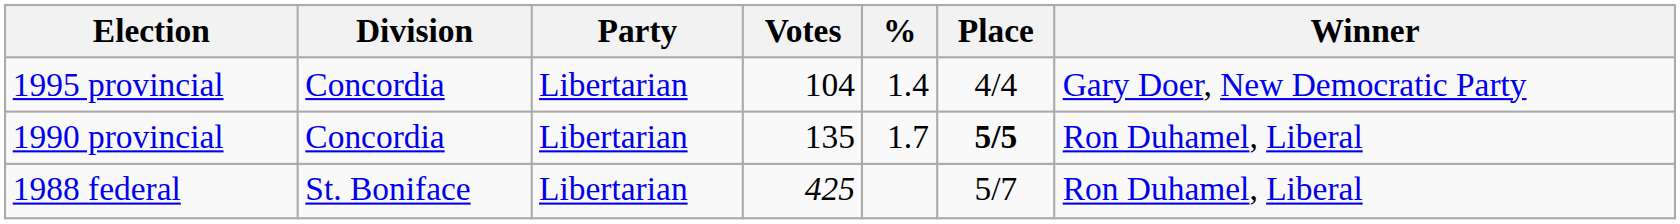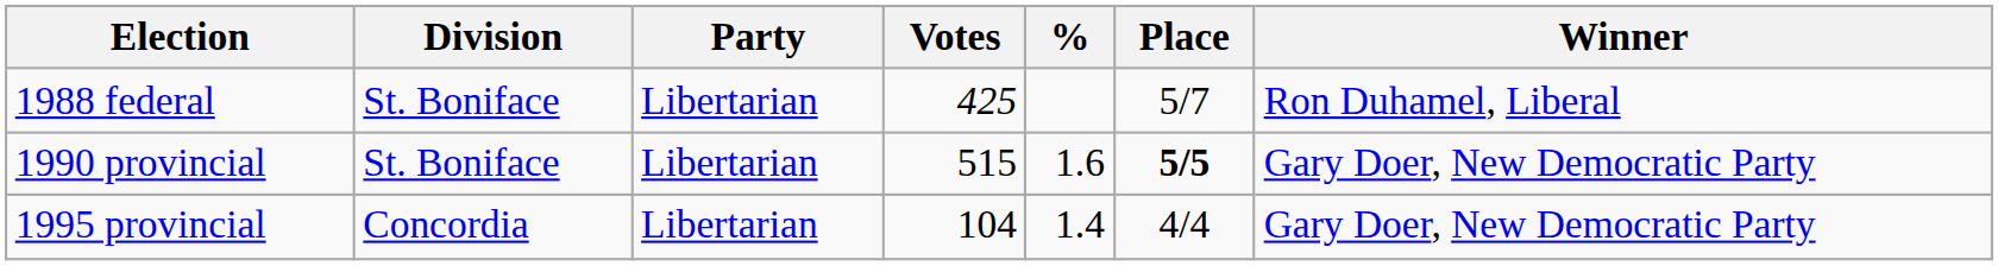 <table class="wikitable" width="800">
 <tr>
 <th align="left">Election</th>
 <th align="left">Division</th>
 <th align="left">Party</th>
 <th align="right">Votes</th>
 <th align="right">%</th>
 <th align="center">Place</th>
 <th align="center">Winner</th>
 </tr>
 <tr>
+<td align="left"><a href='#'>1988 federal</a></td>
+<td align="left"><a href='#'>St. Boniface</a></td>
+<td align="left"><a href='#'>Libertarian</a></td>
+<td align="right"><em>425</em></td>
+<td align="right"></td>
+<td align="center">5/7</td>
+<td align="left"><a href='#'>Ron Duhamel</a>, <a href='#'>Liberal</a></td>
+</tr>
+<tr>
+<td align="left"><a href='#'>1990 provincial</a></td>
+<td align="left"><a href='#'>St. Boniface</a></td>
+<td align="left"><a href='#'>Libertarian</a></td>
+<td align="right">515</td>
+<td align="right">1.6</td>
+<td align="center"><strong>5/5</strong></td>
+<td align="left"><a href='#'>Gary Doer</a>, <a href='#'>New Democratic Party</a></td>
+</tr>
+<tr>
 <td align="left"><a href='#'>1995 provincial</a></td>
 <td align="left"><a href='#'>Concordia</a></td>
 <td align="left"><a href='#'>Libertarian</a></td>
 <td align="right">104</td>
 <td align="right">1.4</td>
 <td align="center">4/4</td>
 <td align="left"><a href='#'>Gary Doer</a>, <a href='#'>New Democratic Party</a></td>
 </tr>
-<tr>
-<td align="left"><a href='#'>1990 provincial</a></td>
-<td align="left"><a href='#'>Concordia</a></td>
-<td align="left"><a href='#'>Libertarian</a></td>
-<td align="right">135</td>
-<td align="right">1.7</td>
-<td align="center"><strong>5/5</strong></td>
-<td align="left"><a href='#'>Ron Duhamel</a>, <a href='#'>Liberal</a></td>
-</tr>
-<tr>
-<td align="left"><a href='#'>1988 federal</a></td>
-<td align="left"><a href='#'>St. Boniface</a></td>
-<td align="left"><a href='#'>Libertarian</a></td>
-<td align="right"><em>425</em></td>
-<td align="right"></td>
-<td align="center">5/7</td>
-<td align="left"><a href='#'>Ron Duhamel</a>, <a href='#'>Liberal</a></td>
-</tr>
 </table>
